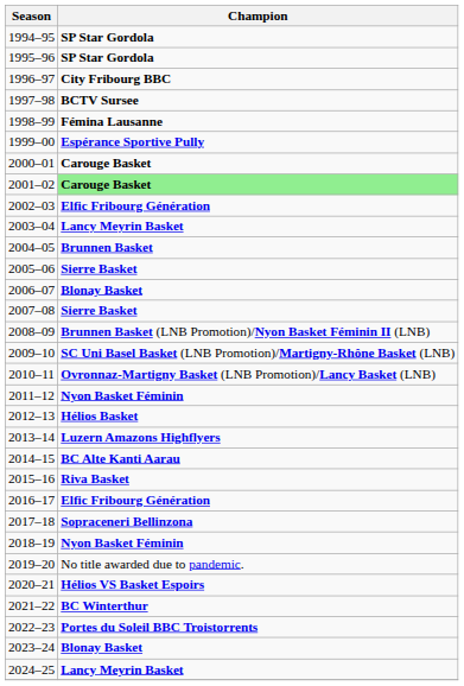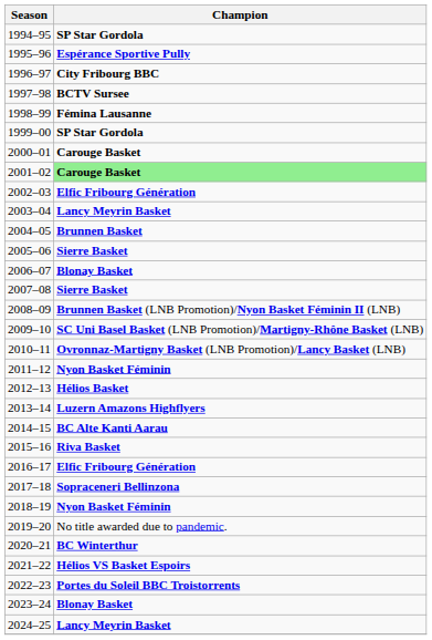 <table class="wikitable">
 <tr>
 <th>Season</th>
 <th>Champion</th>
 </tr>
 <tr>
 <td style="text-align:center;">1994–95</td>
 <td><strong>SP Star Gordola</strong></td>
 </tr>
 <tr>
 <td style="text-align:center;">1995–96</td>
-<td><strong>SP Star Gordola</strong></td>
+<td><strong><a href='#'>Espérance Sportive Pully</a></strong></td>
 </tr>
 <tr>
 <td style="text-align:center;">1996–97</td>
 <td><strong>City Fribourg BBC</strong></td>
 </tr>
 <tr>
 <td style="text-align:center;">1997–98</td>
 <td><strong>BCTV Sursee</strong></td>
 </tr>
 <tr>
 <td style="text-align:center;">1998–99</td>
 <td><strong>Fémina Lausanne</strong></td>
 </tr>
 <tr>
 <td style="text-align:center;">1999–00</td>
-<td><strong><a href='#'>Espérance Sportive Pully</a></strong></td>
+<td><strong>SP Star Gordola</strong></td>
 </tr>
 <tr>
 <td style="text-align:center;">2000–01</td>
 <td><strong>Carouge Basket</strong></td>
 </tr>
 <tr>
 <td style="text-align:center;">2001–02</td>
 <td style="background: lightgreen;"><strong>Carouge Basket</strong></td>
 </tr>
 <tr>
 <td style="text-align:center;">2002–03</td>
 <td><strong><a href='#'>Elfic Fribourg Génération</a></strong></td>
 </tr>
 <tr>
 <td style="text-align:center;">2003–04</td>
 <td><strong><a href='#'>Lancy Meyrin Basket</a></strong></td>
 </tr>
 <tr>
 <td style="text-align:center;">2004–05</td>
 <td><strong><a href='#'>Brunnen Basket</a></strong></td>
 </tr>
 <tr>
 <td style="text-align:center;">2005–06</td>
 <td><strong><a href='#'>Sierre Basket</a></strong></td>
 </tr>
 <tr>
 <td style="text-align:center;">2006–07</td>
 <td><strong><a href='#'>Blonay Basket</a></strong></td>
 </tr>
 <tr>
 <td style="text-align:center;">2007–08</td>
 <td><strong><a href='#'>Sierre Basket</a></strong></td>
 </tr>
 <tr>
 <td style="text-align:center;">2008–09</td>
 <td><strong><a href='#'>Brunnen Basket</a></strong> (LNB Promotion)/<strong><a href='#'>Nyon Basket Féminin II</a></strong> (LNB)</td>
 </tr>
 <tr>
 <td style="text-align:center;">2009–10</td>
 <td><strong><a href='#'>SC Uni Basel Basket</a></strong> (LNB Promotion)/<strong><a href='#'>Martigny-Rhône Basket</a></strong> (LNB)</td>
 </tr>
 <tr>
 <td style="text-align:center;">2010–11</td>
 <td><strong><a href='#'>Ovronnaz-Martigny Basket</a></strong> (LNB Promotion)/<strong><a href='#'>Lancy Basket</a></strong> (LNB)</td>
 </tr>
 <tr>
 <td style="text-align:center;">2011–12</td>
 <td><strong><a href='#'>Nyon Basket Féminin</a></strong></td>
 </tr>
 <tr>
 <td style="text-align:center;">2012–13</td>
 <td><strong><a href='#'>Hélios Basket</a></strong></td>
 </tr>
 <tr>
 <td style="text-align:center;">2013–14</td>
 <td><strong><a href='#'>Luzern Amazons Highflyers</a></strong></td>
 </tr>
 <tr>
 <td style="text-align:center;">2014–15</td>
 <td><strong><a href='#'>BC Alte Kanti Aarau</a></strong></td>
 </tr>
 <tr>
 <td style="text-align:center;">2015–16</td>
 <td><strong><a href='#'>Riva Basket</a></strong></td>
 </tr>
 <tr>
 <td style="text-align:center;">2016–17</td>
 <td><strong><a href='#'>Elfic Fribourg Génération</a></strong></td>
 </tr>
 <tr>
 <td style="text-align:center;">2017–18</td>
 <td><strong><a href='#'>Sopraceneri Bellinzona</a></strong></td>
 </tr>
 <tr>
 <td style="text-align:center;">2018–19</td>
 <td><strong><a href='#'>Nyon Basket Féminin</a></strong></td>
 </tr>
 <tr>
 <td style="text-align:center;">2019–20</td>
 <td colspan="2">No title awarded due to <a href='#'>pandemic</a>.</td>
 </tr>
 <tr>
 <td style="text-align:center;">2020–21</td>
-<td><strong><a href='#'>Hélios VS Basket Espoirs</a></strong></td>
+<td><strong><a href='#'>BC Winterthur</a></strong></td>
 </tr>
 <tr>
 <td style="text-align:center;">2021–22</td>
-<td><strong><a href='#'>BC Winterthur</a></strong></td>
+<td><strong><a href='#'>Hélios VS Basket Espoirs</a></strong></td>
 </tr>
 <tr>
 <td style="text-align:center;">2022–23</td>
 <td><strong><a href='#'>Portes du Soleil BBC Troistorrents</a></strong></td>
 </tr>
 <tr>
 <td style="text-align:center;">2023–24</td>
 <td><strong><a href='#'>Blonay Basket</a></strong></td>
 </tr>
 <tr>
 <td style="text-align:center;">2024–25</td>
 <td><strong><a href='#'>Lancy Meyrin Basket</a></strong></td>
 </tr>
 <tr>
 </tr>
 </table>
